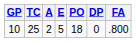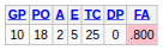 <table class="wikitable">
 <tr>
 <th><a href='#'>GP</a></th>
-<th><a href='#'>TC</a></th>
+<th><a href='#'>PO</a></th>
 <th><a href='#'>A</a></th>
 <th><a href='#'>E</a></th>
-<th><a href='#'>PO</a></th>
+<th><a href='#'>TC</a></th>
 <th><a href='#'>DP</a></th>
 <th><a href='#'>FA</a></th>
 </tr>
 <tr align=center>
 <td>10</td>
-<td>25</td>
+<td>18</td>
 <td>2</td>
 <td>5</td>
-<td>18</td>
+<td>25</td>
 <td>0</td>
-<td>.800</td>
+<td style="background: pink;">.800</td>
 </tr>
 </table>
